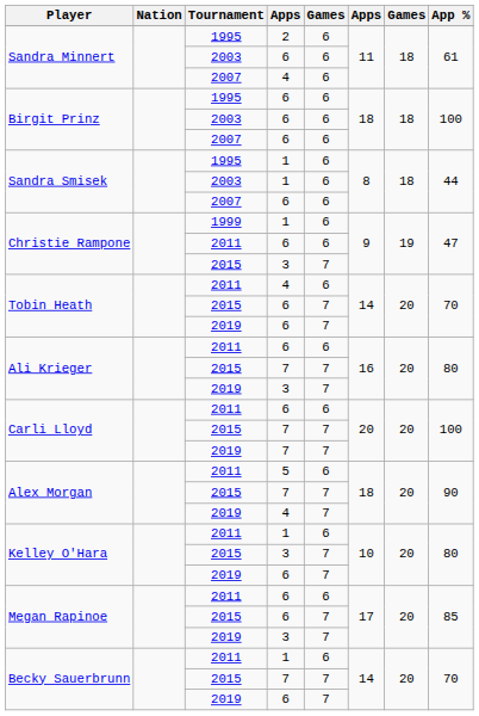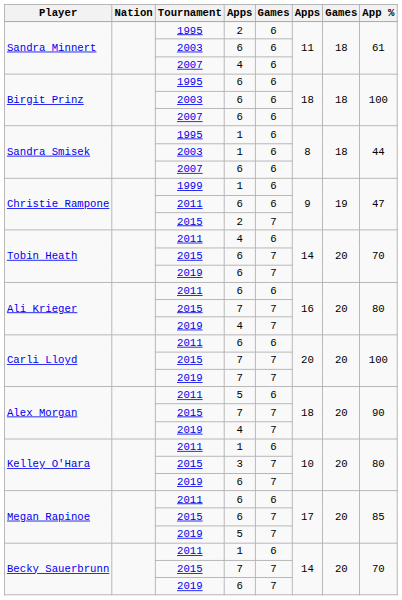 <table class="wikitable sortable" style="text-align: center;">
 <tr>
 <th>Player</th>
 <th>Nation</th>
 <th class = "unsortable">Tournament</th>
 <th class = "unsortable">Apps</th>
 <th class = "unsortable">Games</th>
 <th>Apps</th>
 <th>Games</th>
 <th>App %</th>
 </tr>
 <tr>
 </tr>
 <tr>
 <td rowspan = "3" align = "left"><a href='#'>Sandra Minnert</a></td>
 <td rowspan = "3" align = "left"></td>
 <td><a href='#'>1995</a></td>
 <td>2</td>
 <td>6</td>
 <td rowspan = "3">11</td>
 <td rowspan = "3">18</td>
 <td rowspan = "3">61</td>
 </tr>
 <tr>
 <td><a href='#'>2003</a></td>
 <td>6</td>
 <td>6</td>
 </tr>
 <tr>
 <td><a href='#'>2007</a></td>
 <td>4</td>
 <td>6</td>
 </tr>
 <tr>
 <td rowspan = "3" align = "left"><a href='#'>Birgit Prinz</a></td>
 <td rowspan = "3" align = "left"></td>
 <td><a href='#'>1995</a></td>
 <td>6</td>
 <td>6</td>
 <td rowspan = "3">18</td>
 <td rowspan = "3">18</td>
 <td rowspan = "3">100</td>
 </tr>
 <tr>
 <td><a href='#'>2003</a></td>
 <td>6</td>
 <td>6</td>
 </tr>
 <tr>
 <td><a href='#'>2007</a></td>
 <td>6</td>
 <td>6</td>
 </tr>
 <tr>
 <td rowspan = "3" align = "left"><a href='#'>Sandra Smisek</a></td>
 <td rowspan = "3" align = "left"></td>
 <td><a href='#'>1995</a></td>
 <td>1</td>
 <td>6</td>
 <td rowspan = "3">8</td>
 <td rowspan = "3">18</td>
 <td rowspan = "3">44</td>
 </tr>
 <tr>
 <td><a href='#'>2003</a></td>
 <td>1</td>
 <td>6</td>
 </tr>
 <tr>
 <td><a href='#'>2007</a></td>
 <td>6</td>
 <td>6</td>
 </tr>
 <tr>
 <td rowspan = "3" align = "left"><a href='#'>Christie Rampone</a></td>
 <td rowspan = "3" align = "left"></td>
 <td><a href='#'>1999</a></td>
 <td>1</td>
 <td>6</td>
 <td rowspan = "3">9</td>
 <td rowspan = "3">19</td>
 <td rowspan = "3">47</td>
 </tr>
 <tr>
 <td><a href='#'>2011</a></td>
 <td>6</td>
 <td>6</td>
 </tr>
 <tr>
 <td><a href='#'>2015</a></td>
-<td>3</td>
+<td>2</td>
 <td>7</td>
 </tr>
 <tr>
 <td rowspan = "3" align = "left"><a href='#'>Tobin Heath</a></td>
 <td rowspan = "3" align = "left"></td>
 <td><a href='#'>2011</a></td>
 <td>4</td>
 <td>6</td>
 <td rowspan = "3">14</td>
 <td rowspan = "3">20</td>
 <td rowspan = "3">70</td>
 </tr>
 <tr>
 <td><a href='#'>2015</a></td>
 <td>6</td>
 <td>7</td>
 </tr>
 <tr>
 <td><a href='#'>2019</a></td>
 <td>6</td>
 <td>7</td>
 </tr>
 <tr>
 <td rowspan = "3" align = "left"><a href='#'>Ali Krieger</a></td>
 <td rowspan = "3" align = "left"></td>
 <td><a href='#'>2011</a></td>
 <td>6</td>
 <td>6</td>
 <td rowspan = "3">16</td>
 <td rowspan = "3">20</td>
 <td rowspan = "3">80</td>
 </tr>
 <tr>
 <td><a href='#'>2015</a></td>
 <td>7</td>
 <td>7</td>
 </tr>
 <tr>
 <td><a href='#'>2019</a></td>
-<td>3</td>
+<td>4</td>
 <td>7</td>
 </tr>
 <tr>
 <td rowspan = "3" align = "left"><a href='#'>Carli Lloyd</a></td>
 <td rowspan = "3" align = "left"></td>
 <td><a href='#'>2011</a></td>
 <td>6</td>
 <td>6</td>
 <td rowspan = "3">20</td>
 <td rowspan = "3">20</td>
 <td rowspan = "3">100</td>
 </tr>
 <tr>
 <td><a href='#'>2015</a></td>
 <td>7</td>
 <td>7</td>
 </tr>
 <tr>
 <td><a href='#'>2019</a></td>
 <td>7</td>
 <td>7</td>
 </tr>
 <tr>
 <td rowspan = "3" align = "left"><a href='#'>Alex Morgan</a></td>
 <td rowspan = "3" align = "left"></td>
 <td><a href='#'>2011</a></td>
 <td>5</td>
 <td>6</td>
 <td rowspan = "3">18</td>
 <td rowspan = "3">20</td>
 <td rowspan = "3">90</td>
 </tr>
 <tr>
 <td><a href='#'>2015</a></td>
 <td>7</td>
 <td>7</td>
 </tr>
 <tr>
 <td><a href='#'>2019</a></td>
 <td>4</td>
 <td>7</td>
 </tr>
 <tr>
 <td rowspan = "3" align = "left"><a href='#'>Kelley O'Hara</a></td>
 <td rowspan = "3" align = "left"></td>
 <td><a href='#'>2011</a></td>
 <td>1</td>
 <td>6</td>
 <td rowspan = "3">10</td>
 <td rowspan = "3">20</td>
 <td rowspan = "3">80</td>
 </tr>
 <tr>
 <td><a href='#'>2015</a></td>
 <td>3</td>
 <td>7</td>
 </tr>
 <tr>
 <td><a href='#'>2019</a></td>
 <td>6</td>
 <td>7</td>
 </tr>
 <tr>
 <td rowspan = "3" align = "left"><a href='#'>Megan Rapinoe</a></td>
 <td rowspan = "3" align = "left"></td>
 <td><a href='#'>2011</a></td>
 <td>6</td>
 <td>6</td>
 <td rowspan = "3">17</td>
 <td rowspan = "3">20</td>
 <td rowspan = "3">85</td>
 </tr>
 <tr>
 <td><a href='#'>2015</a></td>
 <td>6</td>
 <td>7</td>
 </tr>
 <tr>
 <td><a href='#'>2019</a></td>
-<td>3</td>
+<td>5</td>
 <td>7</td>
 </tr>
 <tr>
 <td rowspan = "3" align = "left"><a href='#'>Becky Sauerbrunn</a></td>
 <td rowspan = "3" align = "left"></td>
 <td><a href='#'>2011</a></td>
 <td>1</td>
 <td>6</td>
 <td rowspan = "3">14</td>
 <td rowspan = "3">20</td>
 <td rowspan = "3">70</td>
 </tr>
 <tr>
 <td><a href='#'>2015</a></td>
 <td>7</td>
 <td>7</td>
 </tr>
 <tr>
 <td><a href='#'>2019</a></td>
 <td>6</td>
 <td>7</td>
 </tr>
 </table>
